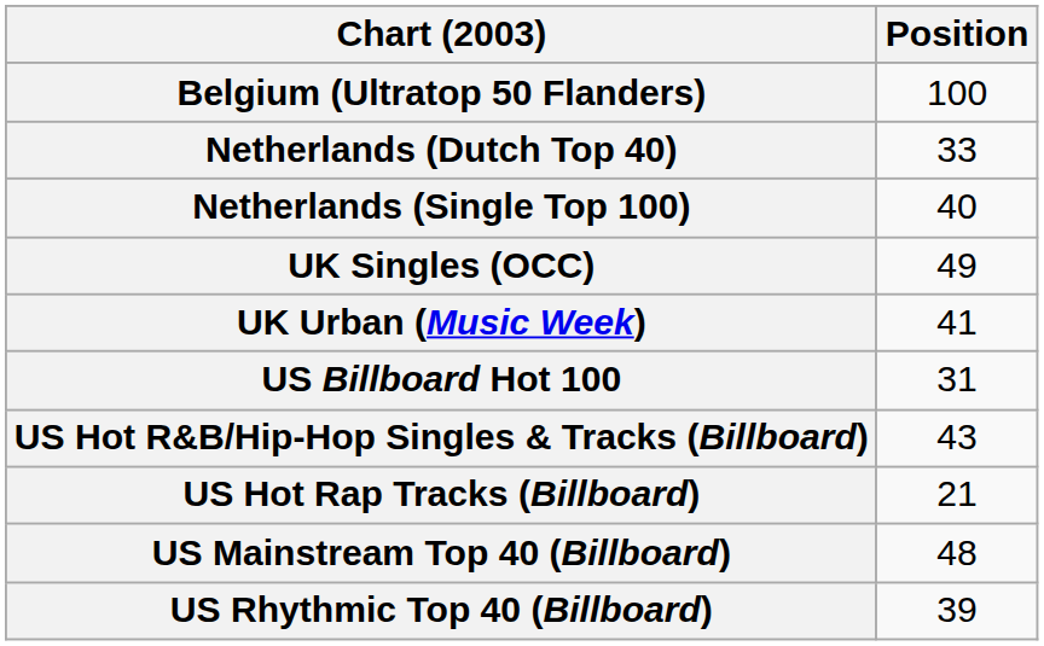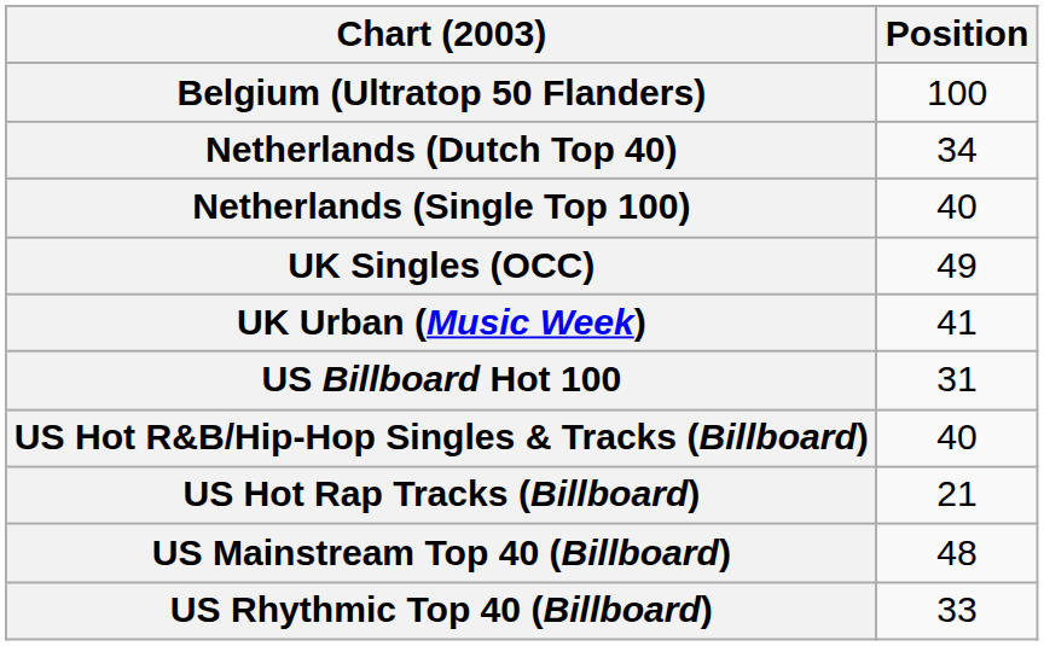 <table class="wikitable sortable plainrowheaders" style="text-align:center">
 <tr>
 <th>Chart (2003)</th>
 <th>Position</th>
 </tr>
 <tr>
 <th scope="row">Belgium (Ultratop 50 Flanders)</th>
 <td>100</td>
 </tr>
 <tr>
 <th scope="row">Netherlands (Dutch Top 40)</th>
-<td>33</td>
+<td>34</td>
 </tr>
 <tr>
 <th scope="row">Netherlands (Single Top 100)</th>
 <td align="center">40</td>
 </tr>
 <tr>
 <th scope="row">UK Singles (OCC)</th>
 <td>49</td>
 </tr>
 <tr>
 <th scope="row">UK Urban (<em><a href='#'>Music Week</a></em>)</th>
 <td>41</td>
 </tr>
 <tr>
 <th scope="row">US <em>Billboard</em> Hot 100</th>
 <td>31</td>
 </tr>
 <tr>
 <th scope="row">US Hot R&B/Hip-Hop Singles & Tracks (<em>Billboard</em>)</th>
-<td>43</td>
+<td>40</td>
 </tr>
 <tr>
 <th scope="row">US Hot Rap Tracks (<em>Billboard</em>)</th>
 <td>21</td>
 </tr>
 <tr>
 <th scope="row">US Mainstream Top 40 (<em>Billboard</em>)</th>
 <td>48</td>
 </tr>
 <tr>
 <th scope="row">US Rhythmic Top 40 (<em>Billboard</em>)</th>
-<td>39</td>
+<td>33</td>
 </tr>
 </table>
